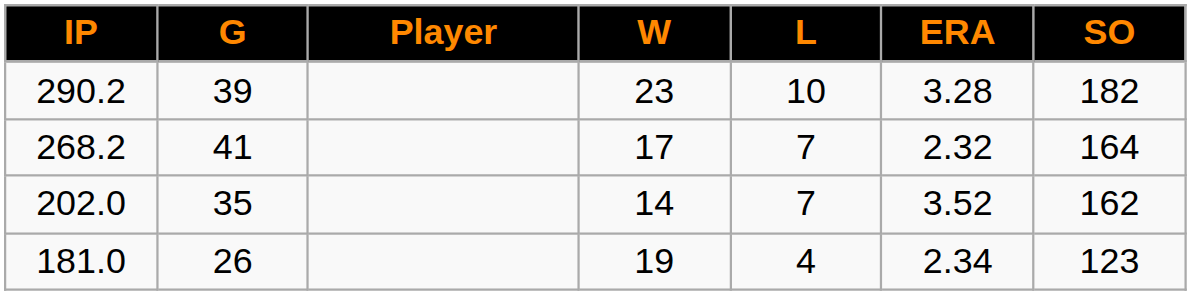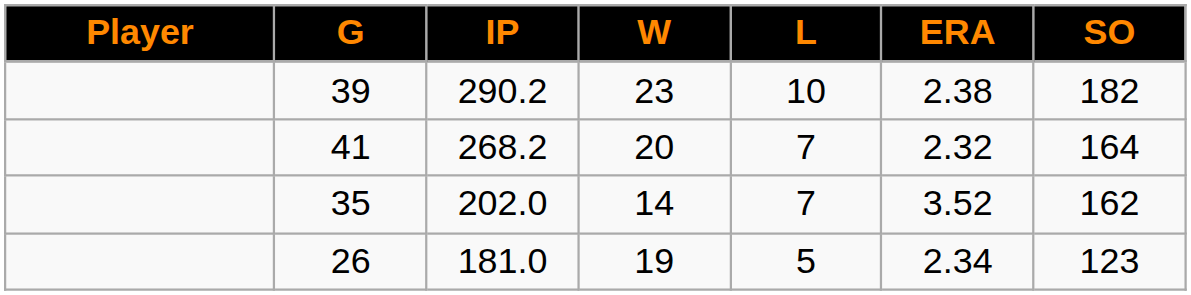 <table class="wikitable sortable">
 <tr>
+<th style="background:black;color:#FF8800;" width="16%">Player</th>
+<th style="background:black;color:#FF8800;" width="9%">G</th>
 <th style="background:black;color:#FF8800;" width="9%">IP</th>
-<th style="background:black;color:#FF8800;" width="9%">G</th>
-<th style="background:black;color:#FF8800;" width="16%">Player</th>
 <th style="background:black;color:#FF8800;" width="9%">W</th>
 <th style="background:black;color:#FF8800;" width="9%">L</th>
 <th style="background:black;color:#FF8800;" width="9%">ERA</th>
 <th style="background:black;color:#FF8800;" width="9%">SO</th>
 </tr>
 <tr align="center">
+<td></td>
+<td>39</td>
 <td>290.2</td>
-<td>39</td>
-<td></td>
 <td>23</td>
 <td>10</td>
-<td>3.28</td>
+<td>2.38</td>
 <td>182</td>
 </tr>
 <tr align=center>
+<td></td>
+<td>41</td>
 <td>268.2</td>
-<td>41</td>
-<td></td>
-<td>17</td>
+<td>20</td>
 <td>7</td>
 <td>2.32</td>
 <td>164</td>
 </tr>
 <tr align="center">
+<td></td>
+<td>35</td>
 <td>202.0</td>
-<td>35</td>
-<td></td>
 <td>14</td>
 <td>7</td>
 <td>3.52</td>
 <td>162</td>
 </tr>
 <tr align="center">
+<td></td>
+<td>26</td>
 <td>181.0</td>
-<td>26</td>
-<td></td>
 <td>19</td>
-<td>4</td>
+<td>5</td>
 <td>2.34</td>
 <td>123</td>
 </tr>
 </table>
